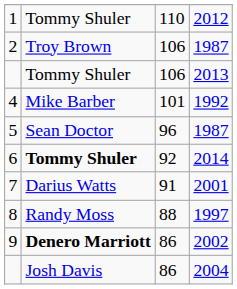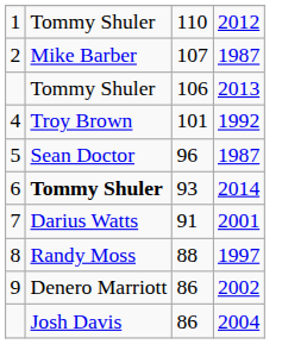 <table class="wikitable">
 <tr>
 </tr>
 <tr>
 <td>1</td>
 <td>Tommy Shuler</td>
 <td>110</td>
 <td><a href='#'>2012</a></td>
 </tr>
 <tr>
 <td>2</td>
-<td><a href='#'>Troy Brown</a></td>
-<td>106</td>
+<td><a href='#'>Mike Barber</a></td>
+<td>107</td>
 <td><a href='#'>1987</a></td>
 </tr>
 <tr>
 <td></td>
 <td>Tommy Shuler</td>
 <td>106</td>
 <td><a href='#'>2013</a></td>
 </tr>
 <tr>
 <td>4</td>
-<td><a href='#'>Mike Barber</a></td>
+<td><a href='#'>Troy Brown</a></td>
 <td>101</td>
 <td><a href='#'>1992</a></td>
 </tr>
 <tr>
 <td>5</td>
 <td><a href='#'>Sean Doctor</a></td>
 <td>96</td>
 <td><a href='#'>1987</a></td>
 </tr>
 <tr>
 <td>6</td>
 <td><strong>Tommy Shuler</strong></td>
-<td>92</td>
+<td>93</td>
 <td><a href='#'>2014</a></td>
 </tr>
 <tr>
 <td>7</td>
 <td><a href='#'>Darius Watts</a></td>
 <td>91</td>
 <td><a href='#'>2001</a></td>
 </tr>
 <tr>
 <td>8</td>
 <td><a href='#'>Randy Moss</a></td>
 <td>88</td>
 <td><a href='#'>1997</a></td>
 </tr>
 <tr>
 <td>9</td>
-<td><strong>Denero Marriott</strong></td>
+<td>Denero Marriott</td>
 <td>86</td>
 <td><a href='#'>2002</a></td>
 </tr>
 <tr>
 <td></td>
 <td><a href='#'>Josh Davis</a></td>
 <td>86</td>
 <td><a href='#'>2004</a></td>
 </tr>
 </table>
